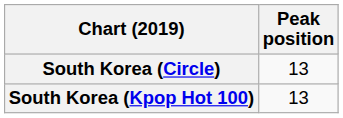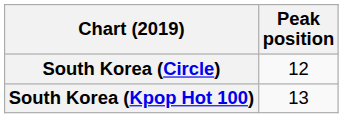 <table class="wikitable plainrowheaders" style="text-align:center">
 <tr>
 <th scope="col">Chart (2019)</th>
 <th scope="col">Peak<br>position</th>
 </tr>
 <tr>
 <th scope="row">South Korea (<a href='#'>Circle</a>)</th>
-<td>13</td>
+<td>12</td>
 </tr>
 <tr>
 <th scope="row">South Korea (<a href='#'>Kpop Hot 100</a>)</th>
 <td>13</td>
 </tr>
 </table>
